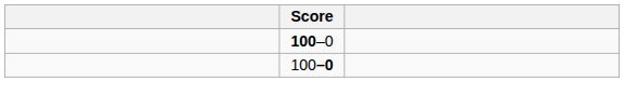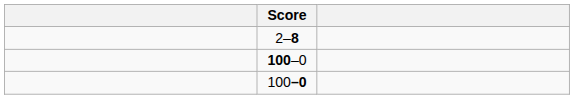 <table class="wikitable" style="text-align: center;">
 <tr>
 <th width=280></th>
 <th width=60>Score</th>
 <th width=280></th>
+</tr>
+<tr>
+<td align=left></td>
+<td>2–<strong>8</strong></td>
+<td align=left><strong></td>
 </tr>
 <tr>
 <td align=left></strong></td>
 <td><strong>100</strong>–0</td>
 <td align=left></td>
 </tr>
 <tr>
 <td align=left><strong></td>
 <td></strong>100<strong>–0</td>
 <td align=left></td>
 </tr>
 </table>
